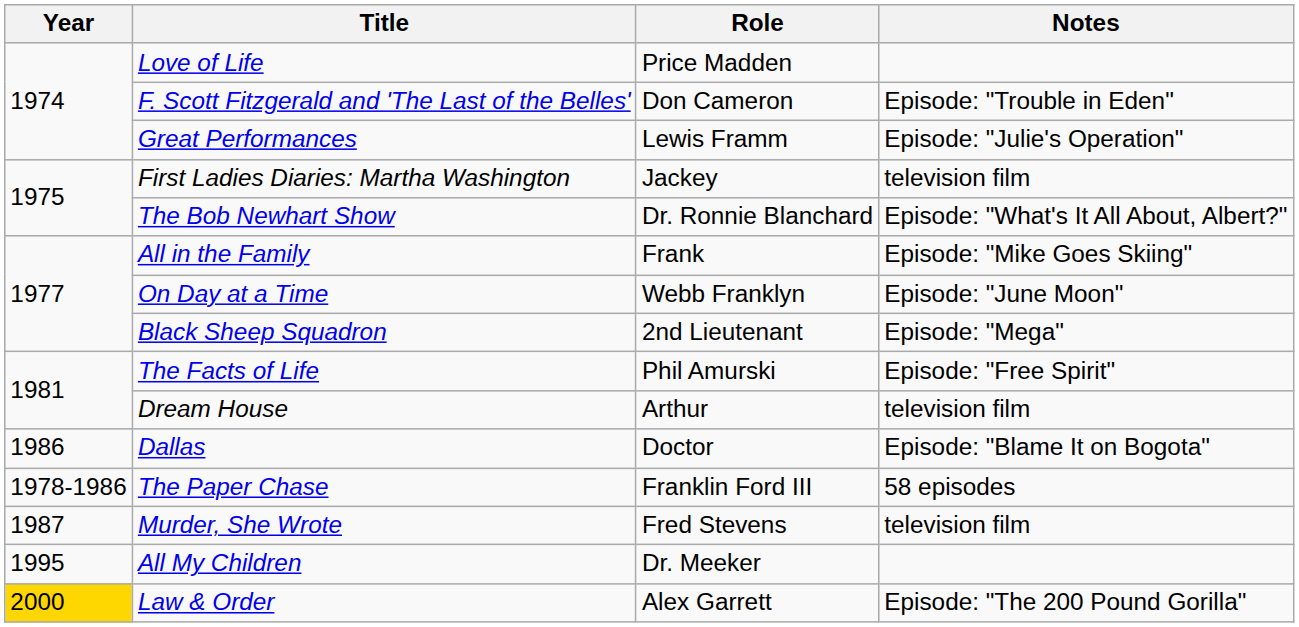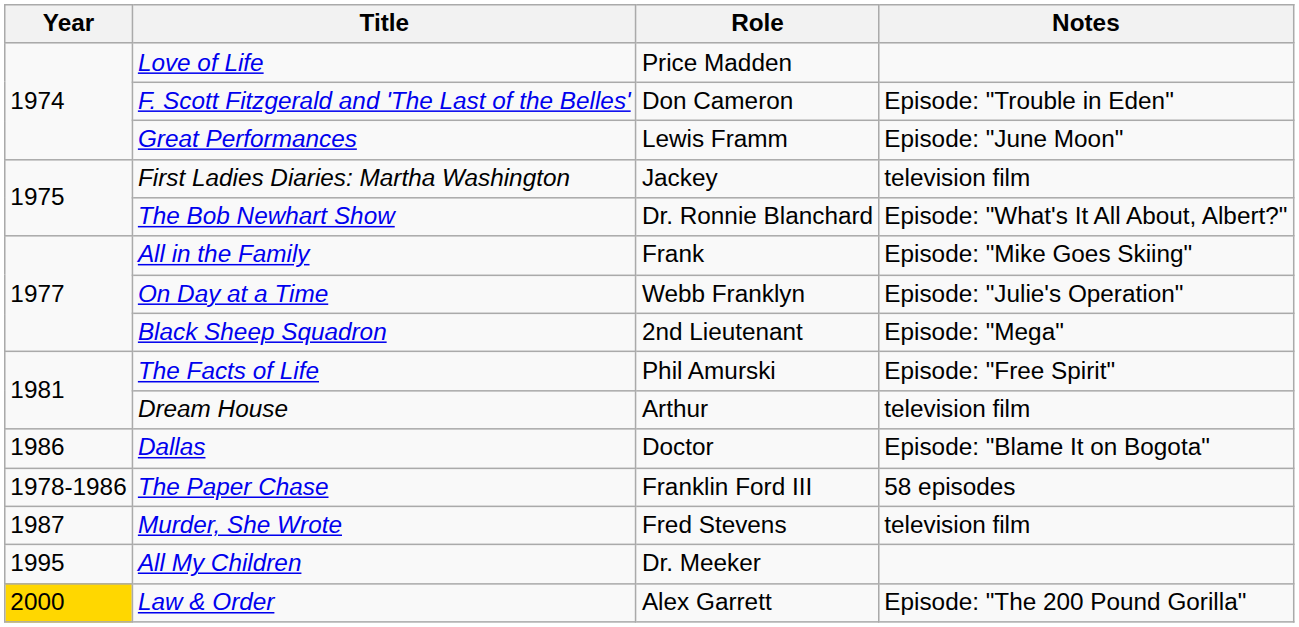 <table class="wikitable sortable">
 <tr>
 <th>Year</th>
 <th>Title</th>
 <th>Role</th>
 <th class="wikitable unsortable">Notes</th>
 </tr>
 <tr>
 <td rowspan="3">1974</td>
 <td><em><a href='#'>Love of Life</a></em></td>
 <td>Price Madden</td>
 <td></td>
 </tr>
 <tr>
 <td><em><a href='#'>F. Scott Fitzgerald and 'The Last of the Belles'</a></em></td>
 <td>Don Cameron</td>
 <td>Episode: "Trouble in Eden"</td>
 </tr>
 <tr>
 <td><em><a href='#'>Great Performances</a></em></td>
 <td>Lewis Framm</td>
-<td>Episode: "Julie's Operation"</td>
+<td>Episode: "June Moon"</td>
 </tr>
 <tr>
 <td rowspan="2">1975</td>
 <td><em>First Ladies Diaries: Martha Washington</em></td>
 <td>Jackey</td>
 <td>television film</td>
 </tr>
 <tr>
 <td><em><a href='#'>The Bob Newhart Show</a></em></td>
 <td>Dr. Ronnie Blanchard</td>
 <td>Episode: "What's It All About, Albert?"</td>
 </tr>
 <tr>
 <td rowspan="3">1977</td>
 <td><em><a href='#'>All in the Family</a></em></td>
 <td>Frank</td>
 <td>Episode: "Mike Goes Skiing"</td>
 </tr>
 <tr>
 <td><em><a href='#'>On Day at a Time</a></em></td>
 <td>Webb Franklyn</td>
-<td>Episode: "June Moon"</td>
+<td>Episode: "Julie's Operation"</td>
 </tr>
 <tr>
 <td><em><a href='#'>Black Sheep Squadron</a></em></td>
 <td>2nd Lieutenant</td>
 <td>Episode: "Mega"</td>
 </tr>
 <tr>
 <td rowspan="2">1981</td>
 <td><em><a href='#'>The Facts of Life</a></em></td>
 <td>Phil Amurski</td>
 <td>Episode: "Free Spirit"</td>
 </tr>
 <tr>
 <td><em>Dream House</em></td>
 <td>Arthur</td>
 <td>television film</td>
 </tr>
 <tr>
 <td>1986</td>
 <td><em><a href='#'>Dallas</a></em></td>
 <td>Doctor</td>
 <td>Episode: "Blame It on Bogota"</td>
 </tr>
 <tr>
 <td>1978-1986</td>
 <td><em><a href='#'>The Paper Chase</a></em></td>
 <td>Franklin Ford III</td>
 <td>58 episodes</td>
 </tr>
 <tr>
 <td>1987</td>
 <td><em><a href='#'>Murder, She Wrote</a></em></td>
 <td>Fred Stevens</td>
 <td>television film</td>
 </tr>
 <tr>
 <td>1995</td>
 <td><em><a href='#'>All My Children</a></em></td>
 <td>Dr. Meeker</td>
 <td></td>
 </tr>
 <tr>
 <td style="background: gold;">2000</td>
 <td><em><a href='#'>Law & Order</a></em></td>
 <td>Alex Garrett</td>
 <td>Episode: "The 200 Pound Gorilla"</td>
 </tr>
 </table>
